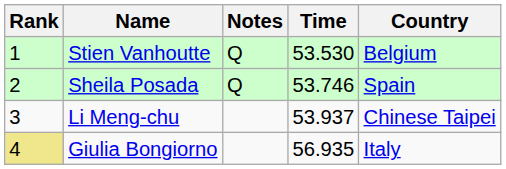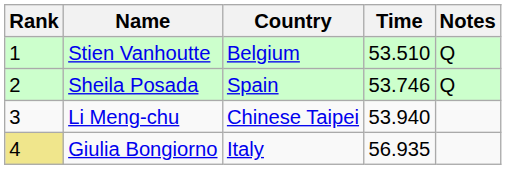 <table class="wikitable" style="font-size:95%" style="text-align:center; width:35em;">
 <tr>
 <th>Rank</th>
 <th>Name</th>
+<th>Country</th>
+<th>Time</th>
 <th>Notes</th>
-<th>Time</th>
-<th>Country</th>
 </tr>
 <tr bgcolor=ccffcc>
 <td>1</td>
 <td align=left><a href='#'>Stien Vanhoutte</a></td>
+<td align="left"> <a href='#'>Belgium</a></td>
+<td>53.510</td>
 <td>Q</td>
-<td>53.530</td>
-<td align="left"> <a href='#'>Belgium</a></td>
 </tr>
 <tr bgcolor=ccffcc>
 <td>2</td>
 <td align=left><a href='#'>Sheila Posada</a></td>
+<td align="left"> <a href='#'>Spain</a></td>
+<td>53.746</td>
 <td>Q</td>
-<td>53.746</td>
-<td align="left"> <a href='#'>Spain</a></td>
 </tr>
 <tr>
 <td>3</td>
 <td align=left><a href='#'>Li Meng-chu</a></td>
+<td align="left"> <a href='#'>Chinese Taipei</a></td>
+<td>53.940</td>
 <td></td>
-<td>53.937</td>
-<td align="left"> <a href='#'>Chinese Taipei</a></td>
 </tr>
 <tr>
 <td style="background: khaki;">4</td>
 <td align=left><a href='#'>Giulia Bongiorno</a></td>
+<td align=left> <a href='#'>Italy</a></td>
+<td>56.935</td>
 <td></td>
-<td>56.935</td>
-<td align=left> <a href='#'>Italy</a></td>
 </tr>
 </table>
